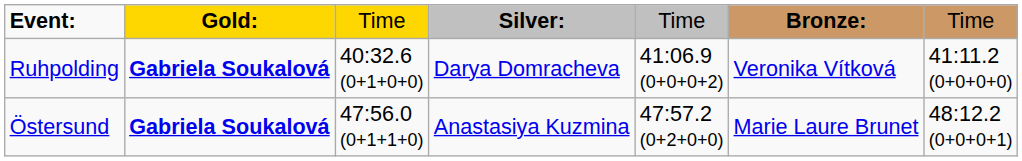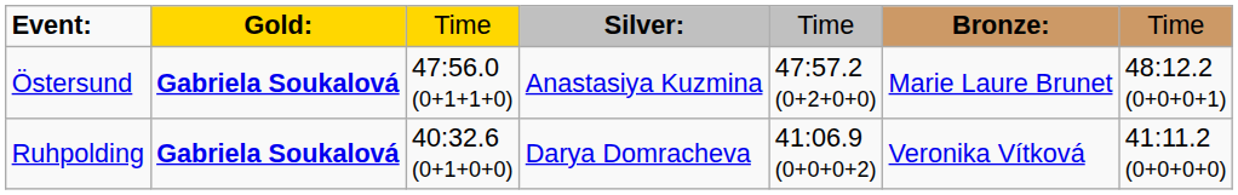 <table class="wikitable" width=85%>
 <tr>
 <td><strong>Event:</strong></td>
 <td style="text-align:center;background-color:gold;"><strong>Gold:</strong></td>
 <td style="text-align:center;background-color:gold;">Time</td>
 <td style="text-align:center;background-color:silver;"><strong>Silver:</strong></td>
 <td style="text-align:center;background-color:silver;">Time</td>
 <td style="text-align:center;background-color:#CC9966;"><strong>Bronze:</strong></td>
 <td style="text-align:center;background-color:#CC9966;">Time</td>
 </tr>
 <tr>
+<td><a href='#'>Östersund</a><br></td>
+<td><strong><a href='#'>Gabriela Soukalová</a></strong><br><small></small></td>
+<td>47:56.0<br><small>(0+1+1+0)</small></td>
+<td><a href='#'>Anastasiya Kuzmina</a><br><small></small></td>
+<td>47:57.2<br><small>(0+2+0+0)</small></td>
+<td><a href='#'>Marie Laure Brunet</a><br><small></small></td>
+<td>48:12.2<br><small>(0+0+0+1)</small></td>
+</tr>
+<tr>
 <td><a href='#'>Ruhpolding</a><br></td>
 <td><strong><a href='#'>Gabriela Soukalová</a></strong><br><small></small></td>
 <td>40:32.6<br><small>(0+1+0+0)</small></td>
 <td><a href='#'>Darya Domracheva</a><br><small></small></td>
 <td>41:06.9<br><small>(0+0+0+2)</small></td>
 <td><a href='#'>Veronika Vítková</a><br><small></small></td>
 <td>41:11.2<br><small>(0+0+0+0)</small></td>
 </tr>
-<tr>
-<td><a href='#'>Östersund</a><br></td>
-<td><strong><a href='#'>Gabriela Soukalová</a></strong><br><small></small></td>
-<td>47:56.0<br><small>(0+1+1+0)</small></td>
-<td><a href='#'>Anastasiya Kuzmina</a><br><small></small></td>
-<td>47:57.2<br><small>(0+2+0+0)</small></td>
-<td><a href='#'>Marie Laure Brunet</a><br><small></small></td>
-<td>48:12.2<br><small>(0+0+0+1)</small></td>
-</tr>
 </table>
